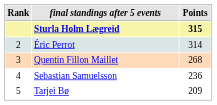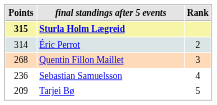 <table cellspacing="1" cellpadding="3" style="border:1px solid #AAAAAA;font-size:86%">
 <tr style="background-color: #E4E4E4;">
+<th style="border-bottom:1px solid #AAAAAA; width: 40px;">Points</th>
+<th style="border-bottom:1px solid #AAAAAA; width: 210px;"><em>final standings after 5 events</em></th>
 <th style="border-bottom:1px solid #AAAAAA; width: 10px;">Rank</th>
-<th style="border-bottom:1px solid #AAAAAA; width: 210px;"><em>final standings after 5 events</em></th>
-<th style="border-bottom:1px solid #AAAAAA; width: 40px;">Points</th>
 </tr>
 <tr style="background:#f7f6a8;">
+<td align=center><strong>315</strong></td>
+<td> <strong><a href='#'>Sturla Holm Lægreid</a></strong></td>
 <td align=center></td>
-<td> <strong><a href='#'>Sturla Holm Lægreid</a></strong></td>
-<td align=center><strong>315</strong></td>
 </tr>
 <tr style="background:#dce5e5;">
+<td align=center>314</td>
+<td> <a href='#'>Éric Perrot</a></td>
 <td align=center>2</td>
-<td> <a href='#'>Éric Perrot</a></td>
-<td align=center>314</td>
 </tr>
 <tr style="background:#ffdab9;">
+<td align=center>268</td>
+<td> <a href='#'>Quentin Fillon Maillet</a></td>
 <td align=center>3</td>
-<td> <a href='#'>Quentin Fillon Maillet</a></td>
-<td align=center>268</td>
 </tr>
 <tr>
+<td align=center>236</td>
+<td> <a href='#'>Sebastian Samuelsson</a></td>
 <td align=center>4</td>
-<td> <a href='#'>Sebastian Samuelsson</a></td>
-<td align=center>236</td>
 </tr>
 <tr>
+<td align=center>209</td>
+<td> <a href='#'>Tarjei Bø</a></td>
 <td align=center>5</td>
-<td> <a href='#'>Tarjei Bø</a></td>
-<td align=center>209</td>
 </tr>
 </table>
